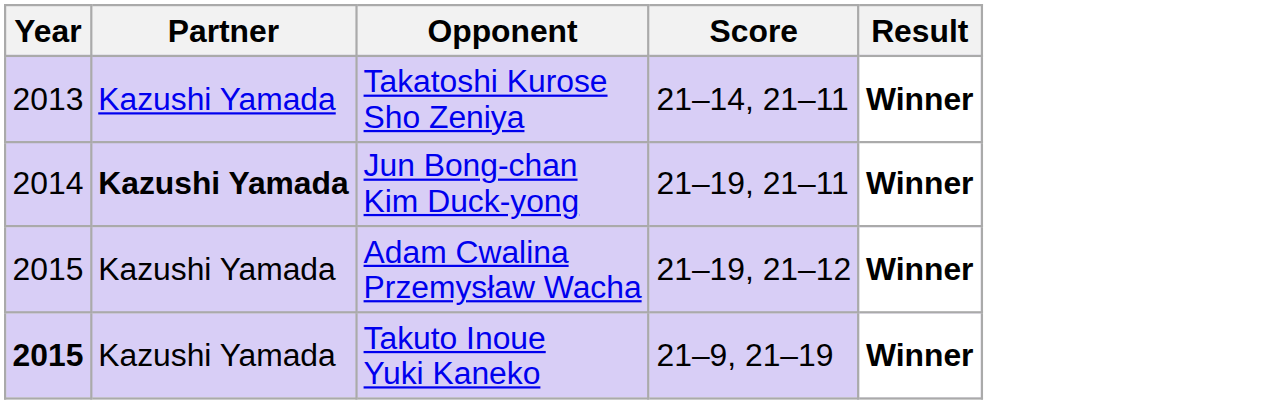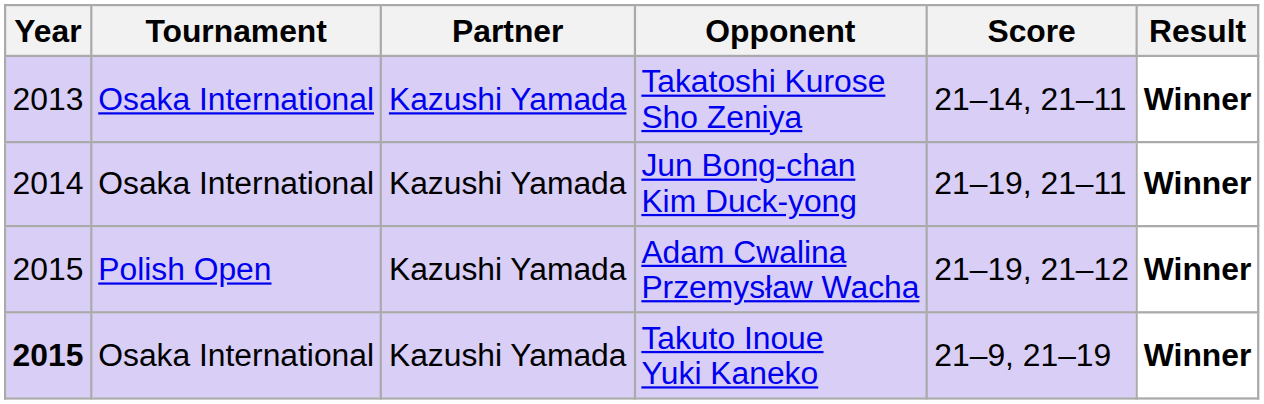 <table class="sortable wikitable" style="font-size: 90%;">
 <tr>
 <th>Year</th>
+<th>Tournament</th>
 <th>Partner</th>
 <th>Opponent</th>
 <th>Score</th>
 <th>Result</th>
 </tr>
 <tr style="background:#D8CEF6">
 <td align="center">2013</td>
+<td align="left"><a href='#'>Osaka International</a></td>
 <td align="left"> <a href='#'>Kazushi Yamada</a></td>
 <td align="left"> <a href='#'>Takatoshi Kurose</a><br> <a href='#'>Sho Zeniya</a></td>
 <td align="left">21–14, 21–11</td>
 <td style="text-align:left; background:white"> <strong>Winner</strong></td>
 </tr>
 <tr style="background:#D8CEF6">
 <td align="center">2014</td>
-<td align="left"><strong> Kazushi Yamada</strong></td>
+<td align="left">Osaka International</td>
+<td align="left"> Kazushi Yamada</td>
 <td align="left"> <a href='#'>Jun Bong-chan</a><br> <a href='#'>Kim Duck-yong</a></td>
 <td align="left">21–19, 21–11</td>
 <td style="text-align:left; background:white"> <strong>Winner</strong></td>
 </tr>
 <tr style="background:#D8CEF6">
 <td align="center">2015</td>
+<td align="left"><a href='#'>Polish Open</a></td>
 <td align="left"> Kazushi Yamada</td>
 <td align="left"> <a href='#'>Adam Cwalina</a><br> <a href='#'>Przemysław Wacha</a></td>
 <td align="left">21–19, 21–12</td>
 <td style="text-align:left; background:white"> <strong>Winner</strong></td>
 </tr>
 <tr style="background:#D8CEF6">
 <td align="center"><strong>2015</strong></td>
+<td align="left">Osaka International</td>
 <td align="left"> Kazushi Yamada</td>
 <td align="left"> <a href='#'>Takuto Inoue</a><br> <a href='#'>Yuki Kaneko</a></td>
 <td align="left">21–9, 21–19</td>
 <td style="text-align:left; background:white"> <strong>Winner</strong></td>
 </tr>
 </table>
